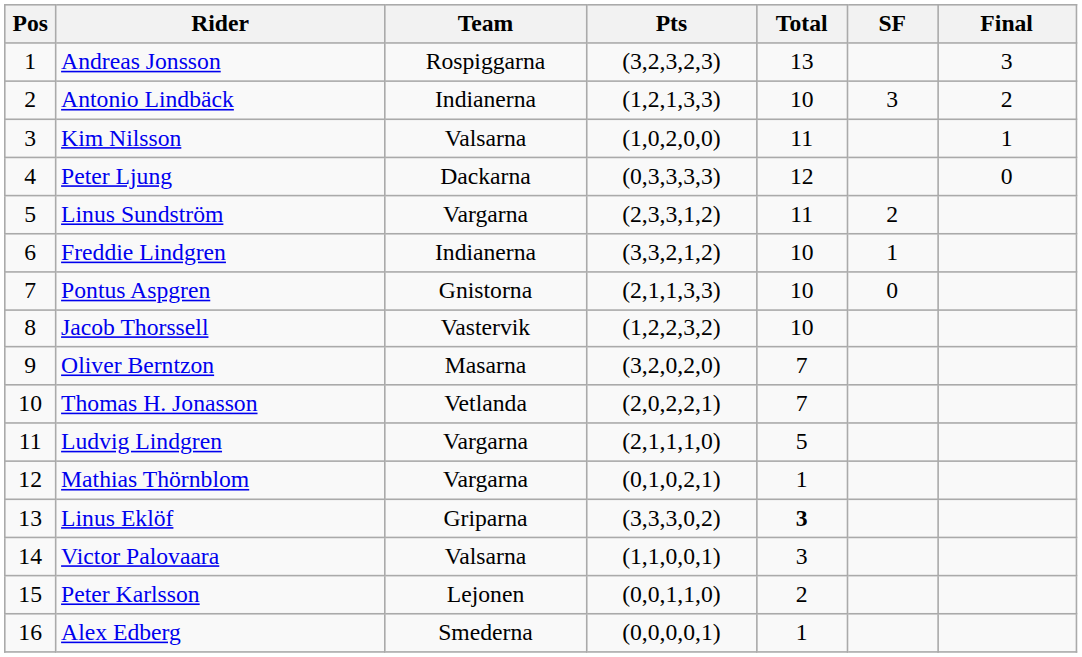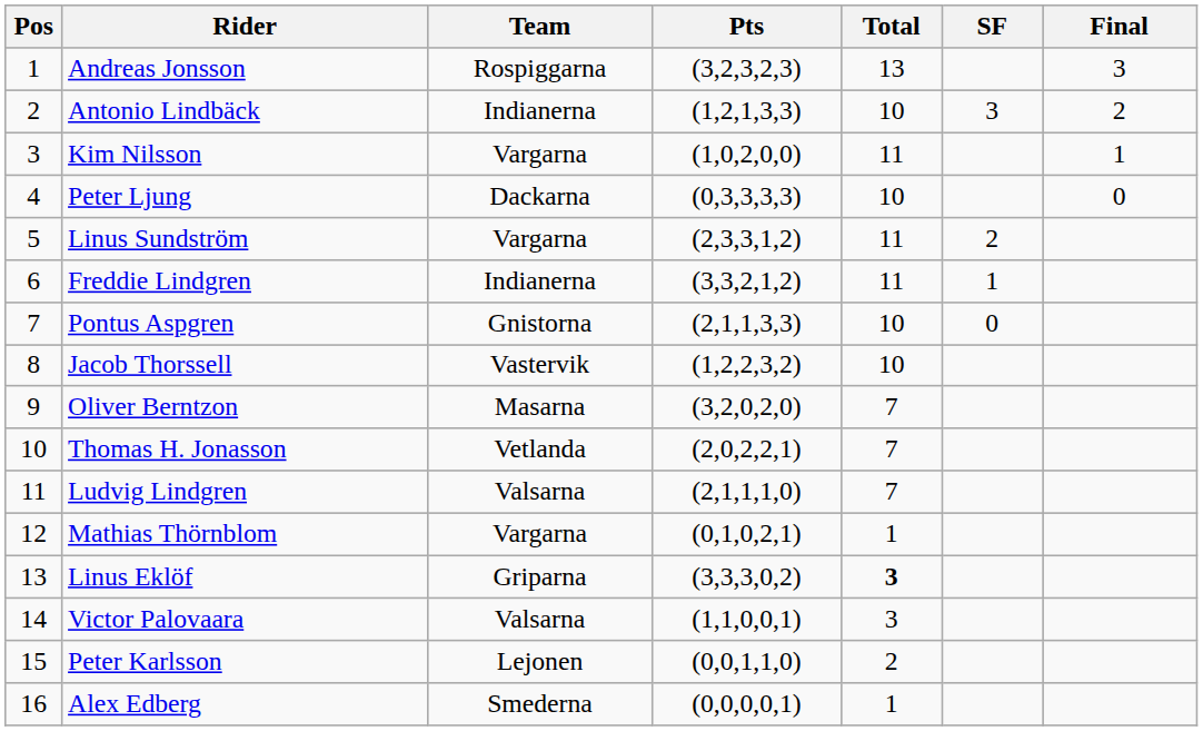 <table class=wikitable style="font-size:93%;">
 <tr>
 <th width=25px>Pos</th>
 <th width=200px>Rider</th>
 <th width=120px>Team</th>
 <th width=100px>Pts</th>
 <th width=50px>Total</th>
 <th width=50px>SF</th>
 <th width=80px>Final</th>
 </tr>
 <tr align=center>
 <td>1</td>
 <td align=left><a href='#'>Andreas Jonsson</a></td>
 <td>Rospiggarna</td>
 <td>(3,2,3,2,3)</td>
 <td>13</td>
 <td></td>
 <td>3</td>
 </tr>
 <tr align=center>
 <td>2</td>
 <td align=left><a href='#'>Antonio Lindbäck</a></td>
 <td>Indianerna</td>
 <td>(1,2,1,3,3)</td>
 <td>10</td>
 <td>3</td>
 <td>2</td>
 </tr>
 <tr align=center>
 <td>3</td>
 <td align=left><a href='#'>Kim Nilsson</a></td>
-<td>Valsarna</td>
+<td>Vargarna</td>
 <td>(1,0,2,0,0)</td>
 <td>11</td>
 <td></td>
 <td>1</td>
 </tr>
 <tr align=center>
 <td>4</td>
 <td align=left><a href='#'>Peter Ljung</a></td>
 <td>Dackarna</td>
 <td>(0,3,3,3,3)</td>
-<td>12</td>
+<td>10</td>
 <td></td>
 <td>0</td>
 </tr>
 <tr align=center>
 <td>5</td>
 <td align=left><a href='#'>Linus Sundström</a></td>
 <td>Vargarna</td>
 <td>(2,3,3,1,2)</td>
 <td>11</td>
 <td>2</td>
 <td></td>
 </tr>
 <tr align=center>
 <td>6</td>
 <td align=left><a href='#'>Freddie Lindgren</a></td>
 <td>Indianerna</td>
 <td>(3,3,2,1,2)</td>
-<td>10</td>
+<td>11</td>
 <td>1</td>
 <td></td>
 </tr>
 <tr align=center>
 <td>7</td>
 <td align=left><a href='#'>Pontus Aspgren</a></td>
 <td>Gnistorna</td>
 <td>(2,1,1,3,3)</td>
 <td>10</td>
 <td>0</td>
 <td></td>
 </tr>
 <tr align=center>
 <td>8</td>
 <td align=left><a href='#'>Jacob Thorssell</a></td>
 <td>Vastervik</td>
 <td>(1,2,2,3,2)</td>
 <td>10</td>
 <td></td>
 <td></td>
 </tr>
 <tr align=center>
 <td>9</td>
 <td align=left><a href='#'>Oliver Berntzon</a></td>
 <td>Masarna</td>
 <td>(3,2,0,2,0)</td>
 <td>7</td>
 <td></td>
 <td></td>
 </tr>
 <tr align=center>
 <td>10</td>
 <td align=left><a href='#'>Thomas H. Jonasson</a></td>
 <td>Vetlanda</td>
 <td>(2,0,2,2,1)</td>
 <td>7</td>
 <td></td>
 <td></td>
 </tr>
 <tr align=center>
 <td>11</td>
 <td align=left><a href='#'>Ludvig Lindgren</a></td>
-<td>Vargarna</td>
+<td>Valsarna</td>
 <td>(2,1,1,1,0)</td>
-<td>5</td>
+<td>7</td>
 <td></td>
 <td></td>
 </tr>
 <tr align=center>
 <td>12</td>
 <td align=left><a href='#'>Mathias Thörnblom</a></td>
 <td>Vargarna</td>
 <td>(0,1,0,2,1)</td>
 <td>1</td>
 <td></td>
 <td></td>
 </tr>
 <tr align=center>
 <td>13</td>
 <td align=left><a href='#'>Linus Eklöf</a></td>
 <td>Griparna</td>
 <td>(3,3,3,0,2)</td>
 <td><strong>3</strong></td>
 <td></td>
 <td></td>
 </tr>
 <tr align=center>
 <td>14</td>
 <td align=left><a href='#'>Victor Palovaara</a></td>
 <td>Valsarna</td>
 <td>(1,1,0,0,1)</td>
 <td>3</td>
 <td></td>
 <td></td>
 </tr>
 <tr align=center>
 <td>15</td>
 <td align=left><a href='#'>Peter Karlsson</a></td>
 <td>Lejonen</td>
 <td>(0,0,1,1,0)</td>
 <td>2</td>
 <td></td>
 <td></td>
 </tr>
 <tr align=center>
 <td>16</td>
 <td align=left><a href='#'>Alex Edberg</a></td>
 <td>Smederna</td>
 <td>(0,0,0,0,1)</td>
 <td>1</td>
 <td></td>
 <td></td>
 </tr>
 </table>
